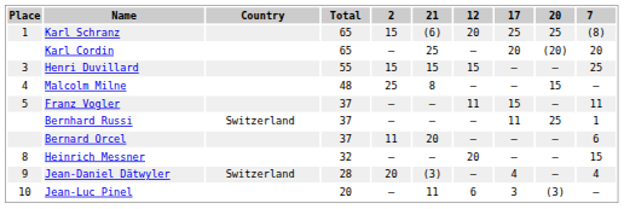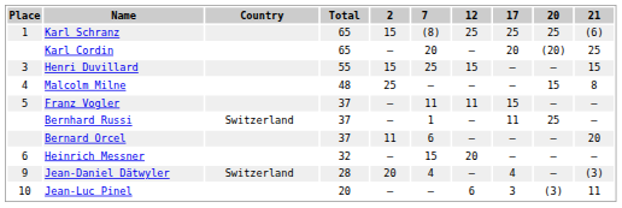 <table border="0" style="border: 1px solid #999; background-color:#FFFFFF; text-align:center; font-size:86%; line-height:15px;">
 <tr align="center" bgcolor="#CCCCCC">
 <th width=35>Place</th>
 <th width=170>Name</th>
 <th width=120>Country</th>
 <th width=50>Total</th>
 <th width=40>2</th>
-<th width=40>21</th>
+<th width=40>7  </th>
 <th width=40>12</th>
 <th width=40>17</th>
 <th width=40>20</th>
-<th width=40>7  </th>
+<th width=40>21</th>
 </tr>
 <tr bgcolor="#EFEFEF">
 <td>1</td>
 <td align="left"><a href='#'>Karl Schranz</a></td>
 <td align="left"></td>
 <td>65</td>
 <td>15</td>
-<td>(6)</td>
-<td>20</td>
+<td>(8)</td>
 <td>25</td>
 <td>25</td>
-<td>(8)</td>
+<td>25</td>
+<td>(6)</td>
 </tr>
 <tr>
 <td></td>
 <td align="left"><a href='#'>Karl Cordin</a></td>
 <td align="left"></td>
 <td>65</td>
 <td>–</td>
-<td>25</td>
+<td>20</td>
 <td>–</td>
 <td>20</td>
 <td>(20)</td>
-<td>20</td>
+<td>25</td>
 </tr>
 <tr bgcolor="#EFEFEF">
 <td>3</td>
 <td align="left"><a href='#'>Henri Duvillard</a></td>
 <td align="left"></td>
 <td>55</td>
 <td>15</td>
-<td>15</td>
+<td>25</td>
 <td>15</td>
 <td>–</td>
 <td>–</td>
-<td>25</td>
+<td>15</td>
 </tr>
 <tr>
 <td>4</td>
 <td align="left"><a href='#'>Malcolm Milne</a></td>
 <td align="left"></td>
 <td>48</td>
 <td>25</td>
-<td>8</td>
+<td>–</td>
 <td>–</td>
 <td>–</td>
 <td>15</td>
-<td>–</td>
+<td>8</td>
 </tr>
 <tr bgcolor="#EFEFEF">
 <td>5</td>
 <td align="left"><a href='#'>Franz Vogler</a></td>
 <td align="left"></td>
 <td>37</td>
 <td>–</td>
-<td>–</td>
+<td>11</td>
 <td>11</td>
 <td>15</td>
 <td>–</td>
-<td>11</td>
+<td>–</td>
 </tr>
 <tr>
 <td></td>
 <td align="left"><a href='#'>Bernhard Russi</a></td>
 <td align="left">   Switzerland</td>
 <td>37</td>
 <td>–</td>
-<td>–</td>
+<td>1</td>
 <td>–</td>
 <td>11</td>
 <td>25</td>
-<td>1</td>
+<td>–</td>
 </tr>
 <tr bgcolor="#EFEFEF">
 <td></td>
 <td align="left"><a href='#'>Bernard Orcel</a></td>
 <td align="left"></td>
 <td>37</td>
 <td>11</td>
+<td>6</td>
+<td>–</td>
+<td>–</td>
+<td>–</td>
+<td>20</td>
+</tr>
+<tr>
+<td>6</td>
+<td align="left"><a href='#'>Heinrich Messner</a></td>
+<td align="left"></td>
+<td>32</td>
+<td>–</td>
+<td>15</td>
 <td>20</td>
 <td>–</td>
 <td>–</td>
 <td>–</td>
-<td>6</td>
-</tr>
-<tr>
-<td>8</td>
-<td align="left"><a href='#'>Heinrich Messner</a></td>
-<td align="left"></td>
-<td>32</td>
-<td>–</td>
-<td>–</td>
-<td>20</td>
-<td>–</td>
-<td>–</td>
-<td>15</td>
 </tr>
 <tr bgcolor="#EFEFEF">
 <td>9</td>
 <td align="left"><a href='#'>Jean-Daniel Dätwyler</a></td>
 <td align="left">   Switzerland</td>
 <td>28</td>
 <td>20</td>
-<td>(3)</td>
+<td>4</td>
 <td>–</td>
 <td>4</td>
 <td>–</td>
-<td>4</td>
+<td>(3)</td>
 </tr>
 <tr>
 <td>10</td>
 <td align="left"><a href='#'>Jean-Luc Pinel</a></td>
 <td align="left"></td>
 <td>20</td>
 <td>–</td>
-<td>11</td>
+<td>–</td>
 <td>6</td>
 <td>3</td>
 <td>(3)</td>
-<td>–</td>
+<td>11</td>
 </tr>
 </table>
